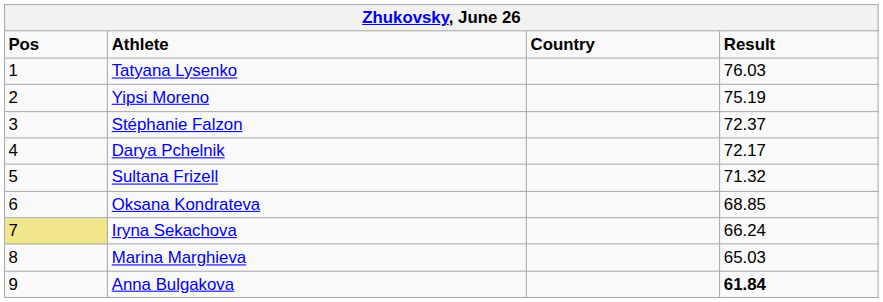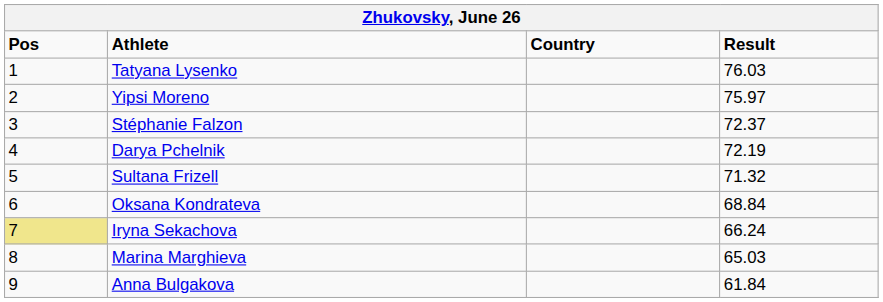 <table class="wikitable collapsible collapsed" width="42%">
 <tr>
 <th colspan="4"> <a href='#'>Zhukovsky</a>, June 26</th>
 </tr>
 <tr>
 <td><strong>Pos</strong></td>
 <td><strong>Athlete</strong></td>
 <td><strong>Country</strong></td>
 <td><strong>Result</strong></td>
 </tr>
 <tr>
 <td>1</td>
 <td><a href='#'>Tatyana Lysenko</a></td>
 <td></td>
 <td>76.03</td>
 </tr>
 <tr>
 <td>2</td>
 <td><a href='#'>Yipsi Moreno</a></td>
 <td></td>
-<td>75.19</td>
+<td>75.97</td>
 </tr>
 <tr>
 <td>3</td>
 <td><a href='#'>Stéphanie Falzon</a></td>
 <td></td>
 <td>72.37</td>
 </tr>
 <tr>
 <td>4</td>
 <td><a href='#'>Darya Pchelnik</a></td>
 <td></td>
-<td>72.17</td>
+<td>72.19</td>
 </tr>
 <tr>
 <td>5</td>
 <td><a href='#'>Sultana Frizell</a></td>
 <td></td>
 <td>71.32</td>
 </tr>
 <tr>
 <td>6</td>
 <td><a href='#'>Oksana Kondrateva</a></td>
 <td></td>
-<td>68.85</td>
+<td>68.84</td>
 </tr>
 <tr>
 <td style="background: khaki;">7</td>
 <td><a href='#'>Iryna Sekachova</a></td>
 <td></td>
 <td>66.24</td>
 </tr>
 <tr>
 <td>8</td>
 <td><a href='#'>Marina Marghieva</a></td>
 <td></td>
 <td>65.03</td>
 </tr>
 <tr>
 <td>9</td>
 <td><a href='#'>Anna Bulgakova</a></td>
 <td></td>
-<td><strong>61.84</strong></td>
+<td>61.84</td>
 </tr>
 </table>
